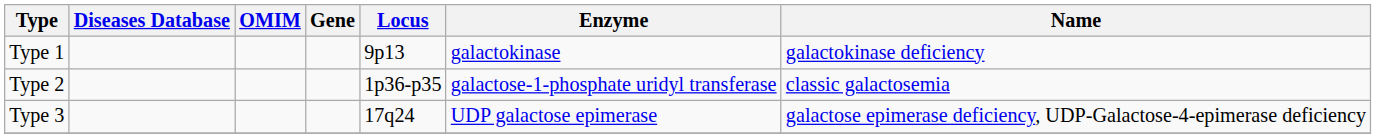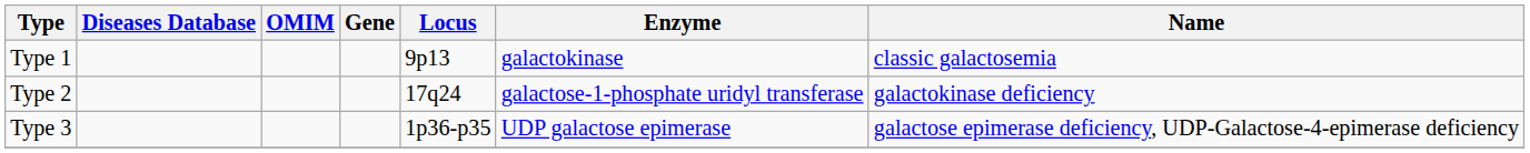 <table class="wikitable">
 <tr>
 <th>Type</th>
 <th><a href='#'>Diseases Database</a></th>
 <th><a href='#'>OMIM</a></th>
 <th>Gene</th>
 <th><a href='#'>Locus</a></th>
 <th>Enzyme</th>
 <th>Name</th>
 </tr>
 <tr>
 <td>Type 1</td>
 <td></td>
 <td></td>
 <td></td>
 <td>9p13</td>
 <td><a href='#'>galactokinase</a></td>
-<td><a href='#'>galactokinase deficiency</a></td>
+<td><a href='#'>classic galactosemia</a></td>
 </tr>
 <tr>
 <td>Type 2</td>
 <td></td>
 <td></td>
 <td></td>
-<td>1p36-p35</td>
+<td>17q24</td>
 <td><a href='#'>galactose-1-phosphate uridyl transferase</a></td>
-<td><a href='#'>classic galactosemia</a></td>
+<td><a href='#'>galactokinase deficiency</a></td>
 </tr>
 <tr>
 <td>Type 3</td>
 <td></td>
 <td></td>
 <td></td>
-<td>17q24</td>
+<td>1p36-p35</td>
 <td><a href='#'>UDP galactose epimerase</a></td>
 <td><a href='#'>galactose epimerase deficiency</a>, UDP-Galactose-4-epimerase deficiency</td>
 </tr>
 <tr>
 </tr>
 </table>
